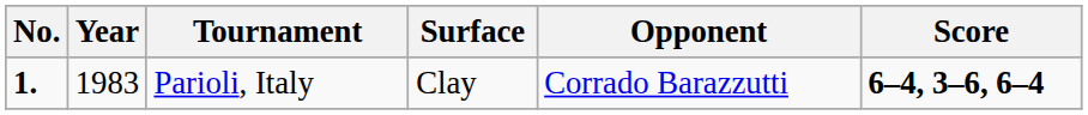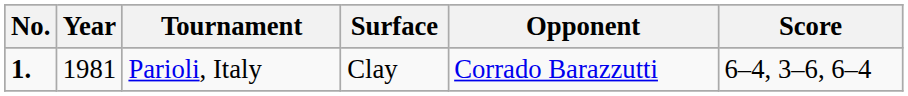 <table class="sortable wikitable" style=font-size:97%>
 <tr>
 <th>No.</th>
 <th>Year</th>
 <th style="width:120px">Tournament</th>
 <th style="width:55px">Surface</th>
 <th style="width:150px">Opponent</th>
 <th style="width:100px" class="unsortable">Score</th>
 </tr>
 <tr>
 <td><strong>1.</strong></td>
-<td>1983</td>
+<td>1981</td>
 <td><a href='#'>Parioli</a>, Italy</td>
 <td>Clay</td>
 <td> <a href='#'>Corrado Barazzutti</a></td>
-<td><strong>6–4, 3–6, 6–4</strong></td>
+<td>6–4, 3–6, 6–4</td>
 </tr>
 </table>
